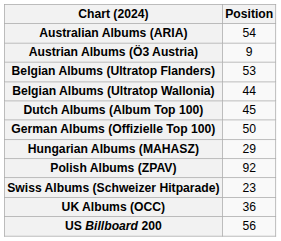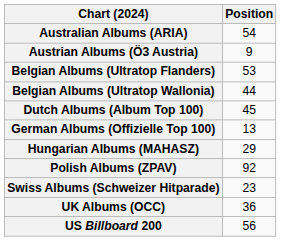 <table class="wikitable plainrowheaders sortable" style="text-align:center">
 <tr>
 <th scope="col">Chart (2024)</th>
 <th scope="col">Position</th>
 </tr>
 <tr>
 <th scope="row">Australian Albums (ARIA)</th>
 <td>54</td>
 </tr>
 <tr>
 <th scope="row">Austrian Albums (Ö3 Austria)</th>
 <td>9</td>
 </tr>
 <tr>
 <th scope="row">Belgian Albums (Ultratop Flanders)</th>
 <td>53</td>
 </tr>
 <tr>
 <th scope="row">Belgian Albums (Ultratop Wallonia)</th>
 <td>44</td>
 </tr>
 <tr>
 <th scope="row">Dutch Albums (Album Top 100)</th>
 <td>45</td>
 </tr>
 <tr>
 <th scope="row">German Albums (Offizielle Top 100)</th>
-<td>50</td>
+<td>13</td>
 </tr>
 <tr>
 <th scope="row">Hungarian Albums (MAHASZ)</th>
 <td>29</td>
 </tr>
 <tr>
 <th scope="row">Polish Albums (ZPAV)</th>
 <td>92</td>
 </tr>
 <tr>
 <th scope="row">Swiss Albums (Schweizer Hitparade)</th>
 <td>23</td>
 </tr>
 <tr>
 <th scope="row">UK Albums (OCC)</th>
 <td>36</td>
 </tr>
 <tr>
 <th scope="row">US <em>Billboard</em> 200</th>
 <td>56</td>
 </tr>
 </table>
